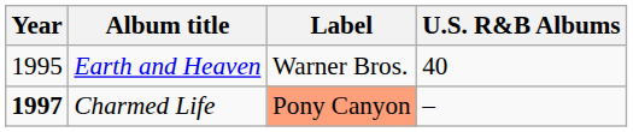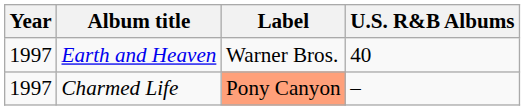 <table class="wikitable">
 <tr>
 <th>Year</th>
 <th>Album title</th>
 <th>Label</th>
 <th>U.S. R&B Albums</th>
 </tr>
 <tr>
-<td>1995</td>
+<td>1997</td>
 <td><em><a href='#'>Earth and Heaven</a></em></td>
 <td>Warner Bros.</td>
 <td>40</td>
 </tr>
 <tr>
-<td><strong>1997</strong></td>
+<td>1997</td>
 <td><em>Charmed Life</em></td>
 <td style="background: lightsalmon;">Pony Canyon</td>
 <td>–</td>
 </tr>
 </table>
